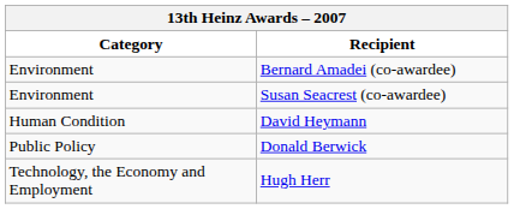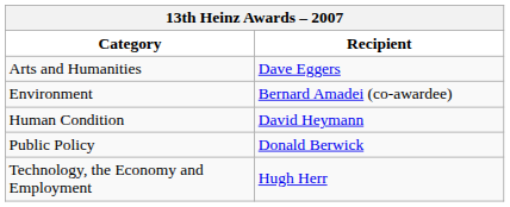 <table class="wikitable" style="width:80%; text-align:left">
 <tr>
 <th style="background:cream" colspan=2><span>13th Heinz Awards – 2007</span></th>
 </tr>
 <tr>
 <th style="background:white; width:40%">Category</th>
 <th style="background:white; width:40%">Recipient</th>
 </tr>
 <tr>
-<td>Environment</td>
-<td><a href='#'>Bernard Amadei</a> (co-awardee)</td>
+<td>Arts and Humanities</td>
+<td><a href='#'>Dave Eggers</a></td>
 </tr>
 <tr>
 <td>Environment</td>
-<td><a href='#'>Susan Seacrest</a> (co-awardee)</td>
+<td><a href='#'>Bernard Amadei</a> (co-awardee)</td>
 </tr>
 <tr>
 <td>Human Condition</td>
 <td><a href='#'>David Heymann</a></td>
 </tr>
 <tr>
 <td>Public Policy</td>
 <td><a href='#'>Donald Berwick</a></td>
 </tr>
 <tr>
 <td>Technology, the Economy and Employment</td>
 <td><a href='#'>Hugh Herr</a></td>
 </tr>
 </table>
